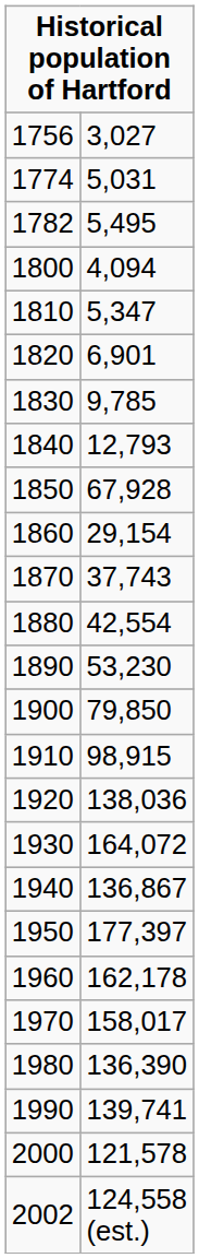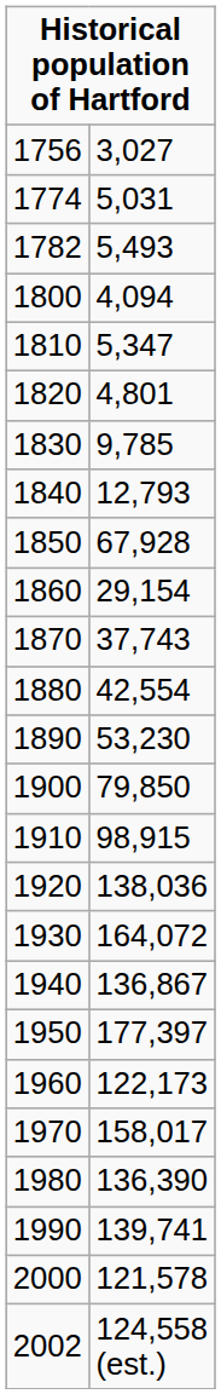 <table class="wikitable" style="float:right;">
 <tr>
 <td align="center" colspan="2"><strong>Historical<br> population<br> of Hartford</strong></td>
 </tr>
 <tr>
 <td>1756</td>
 <td>3,027</td>
 </tr>
 <tr>
 <td>1774</td>
 <td>5,031</td>
 </tr>
 <tr>
 <td>1782</td>
-<td>5,495</td>
+<td>5,493</td>
 </tr>
 <tr>
 <td>1800</td>
 <td>4,094</td>
 </tr>
 <tr>
 <td>1810</td>
 <td>5,347</td>
 </tr>
 <tr>
 <td>1820</td>
-<td>6,901</td>
+<td>4,801</td>
 </tr>
 <tr>
 <td>1830</td>
 <td>9,785</td>
 </tr>
 <tr>
 <td>1840</td>
 <td>12,793</td>
 </tr>
 <tr>
 <td>1850</td>
 <td>67,928</td>
 </tr>
 <tr>
 <td>1860</td>
 <td>29,154</td>
 </tr>
 <tr>
 <td>1870</td>
 <td>37,743</td>
 </tr>
 <tr>
 <td>1880</td>
 <td>42,554</td>
 </tr>
 <tr>
 <td>1890</td>
 <td>53,230</td>
 </tr>
 <tr>
 <td>1900</td>
 <td>79,850</td>
 </tr>
 <tr>
 <td>1910</td>
 <td>98,915</td>
 </tr>
 <tr>
 <td>1920</td>
 <td>138,036</td>
 </tr>
 <tr>
 <td>1930</td>
 <td>164,072</td>
 </tr>
 <tr>
 <td>1940</td>
 <td>136,867</td>
 </tr>
 <tr>
 <td>1950</td>
 <td>177,397</td>
 </tr>
 <tr>
 <td>1960</td>
-<td>162,178</td>
+<td>122,173</td>
 </tr>
 <tr>
 <td>1970</td>
 <td>158,017</td>
 </tr>
 <tr>
 <td>1980</td>
 <td>136,390</td>
 </tr>
 <tr>
 <td>1990</td>
 <td>139,741</td>
 </tr>
 <tr>
 <td>2000</td>
 <td>121,578</td>
 </tr>
 <tr>
 <td>2002</td>
 <td>124,558<br> (est.)</td>
 </tr>
 </table>
